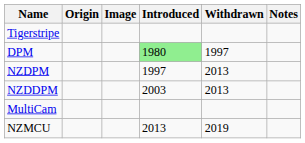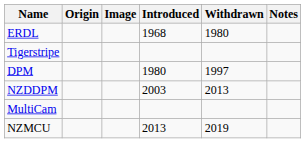 <table class="wikitable">
 <tr>
 <th>Name</th>
 <th>Origin</th>
 <th>Image</th>
 <th>Introduced</th>
 <th>Withdrawn</th>
 <th>Notes</th>
+</tr>
+<tr>
+<td><a href='#'>ERDL</a></td>
+<td></td>
+<td></td>
+<td>1968</td>
+<td>1980</td>
+<td></td>
 </tr>
 <tr>
 <td><a href='#'>Tigerstripe</a></td>
 <td></td>
 <td></td>
 <td></td>
 <td></td>
 <td></td>
 </tr>
 <tr>
 <td><a href='#'>DPM</a></td>
 <td></td>
 <td></td>
-<td style="background: lightgreen;">1980</td>
+<td>1980</td>
 <td>1997</td>
-<td></td>
-</tr>
-<tr>
-<td><a href='#'>NZDPM</a></td>
-<td></td>
-<td></td>
-<td>1997</td>
-<td>2013</td>
 <td></td>
 </tr>
 <tr>
 <td><a href='#'>NZDDPM</a></td>
 <td></td>
 <td></td>
 <td>2003</td>
 <td>2013</td>
 <td></td>
 </tr>
 <tr>
 <td><a href='#'>MultiCam</a></td>
 <td></td>
 <td></td>
 <td></td>
 <td></td>
 <td></td>
 </tr>
 <tr>
 <td>NZMCU</td>
 <td></td>
 <td></td>
 <td>2013</td>
 <td>2019</td>
 <td></td>
 </tr>
 </table>
